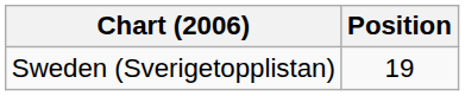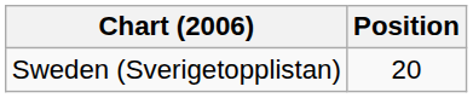 <table class="wikitable">
 <tr>
 <th>Chart (2006)</th>
 <th>Position</th>
 </tr>
 <tr>
 <td>Sweden (Sverigetopplistan)</td>
-<td style="text-align:center">19</td>
+<td style="text-align:center">20</td>
 </tr>
 </table>
